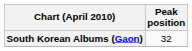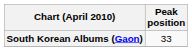 <table class="wikitable plainrowheaders" style="text-align:center;">
 <tr>
 <th>Chart (April 2010)</th>
 <th>Peak<br>position</th>
 </tr>
 <tr>
 <th scope="row">South Korean Albums (<a href='#'>Gaon</a>)</th>
-<td>32</td>
+<td>33</td>
 </tr>
 <tr>
 </tr>
 </table>
